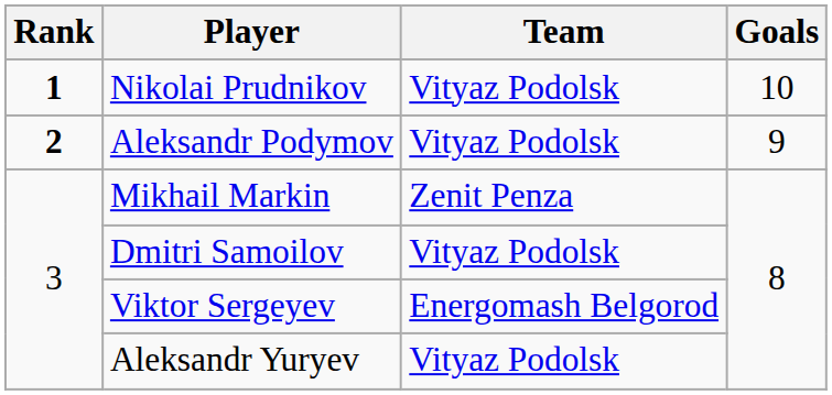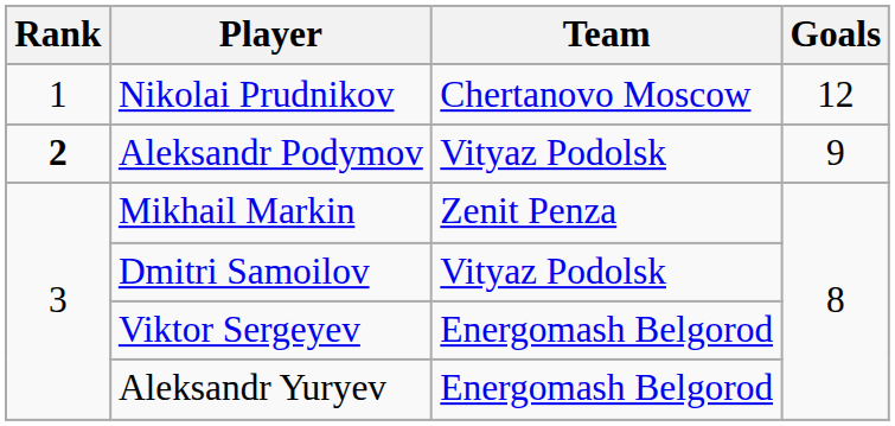 <table class="wikitable">
 <tr>
 <th>Rank</th>
 <th>Player</th>
 <th>Team</th>
 <th>Goals</th>
 </tr>
 <tr>
-<td style="text-align:center;" rowspan="1"><strong>1</strong></td>
+<td style="text-align:center;" rowspan="1">1</td>
 <td> <a href='#'>Nikolai Prudnikov</a></td>
-<td><a href='#'>Vityaz Podolsk</a></td>
-<td style="text-align:center;" rowspan="1">10</td>
+<td><a href='#'>Chertanovo Moscow</a></td>
+<td style="text-align:center;" rowspan="1">12</td>
 </tr>
 <tr>
 <td style="text-align:center;" rowspan="1"><strong>2</strong></td>
 <td> <a href='#'>Aleksandr Podymov</a></td>
 <td><a href='#'>Vityaz Podolsk</a></td>
 <td style="text-align:center;" rowspan="1">9</td>
 </tr>
 <tr>
 <td style="text-align:center;" rowspan="4">3</td>
 <td> <a href='#'>Mikhail Markin</a></td>
 <td><a href='#'>Zenit Penza</a></td>
 <td style="text-align:center;" rowspan="4">8</td>
 </tr>
 <tr>
 <td> <a href='#'>Dmitri Samoilov</a></td>
 <td><a href='#'>Vityaz Podolsk</a></td>
 </tr>
 <tr>
 <td> <a href='#'>Viktor Sergeyev</a></td>
 <td><a href='#'>Energomash Belgorod</a></td>
 </tr>
 <tr>
 <td> Aleksandr Yuryev</td>
-<td><a href='#'>Vityaz Podolsk</a></td>
+<td><a href='#'>Energomash Belgorod</a></td>
 </tr>
 </table>
